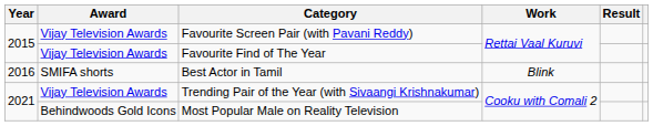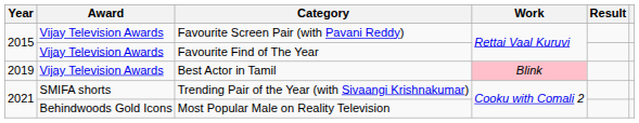 <table class="wikitable sortable">
 <tr style="background:#ccc;text-align:center;">
 <th>Year</th>
 <th>Award</th>
 <th>Category</th>
 <th>Work</th>
 <th>Result</th>
 <th scope="col" class="unsortable"></th>
 </tr>
 <tr>
 <td rowspan="2">2015</td>
 <td><a href='#'>Vijay Television Awards</a></td>
 <td>Favourite Screen Pair (with <a href='#'>Pavani Reddy</a>)</td>
 <td rowspan="2"><em><a href='#'>Rettai Vaal Kuruvi</a></em></td>
 <td></td>
 <td></td>
 </tr>
 <tr>
 <td><a href='#'>Vijay Television Awards</a></td>
 <td>Favourite Find of The Year</td>
 <td></td>
 <td></td>
 </tr>
 <tr>
-<td>2016</td>
-<td>SMIFA shorts</td>
+<td>2019</td>
+<td><a href='#'>Vijay Television Awards</a></td>
 <td>Best Actor in Tamil</td>
-<td style="text-align:center;"><em>Blink</em></td>
+<td style="background: pink; text-align:center;"><em>Blink</em></td>
 <td></td>
 <td></td>
 </tr>
 <tr>
 <td rowspan="2">2021</td>
-<td><a href='#'>Vijay Television Awards</a></td>
+<td>SMIFA shorts</td>
 <td>Trending Pair of the Year (with <a href='#'>Sivaangi Krishnakumar</a>)</td>
 <td style="text-align:center;" rowspan="2"><em><a href='#'>Cooku with Comali</a> 2</em></td>
 <td></td>
 <td></td>
 </tr>
 <tr>
 <td>Behindwoods Gold Icons</td>
 <td>Most Popular Male on Reality Television</td>
 <td></td>
 <td></td>
 </tr>
 </table>
